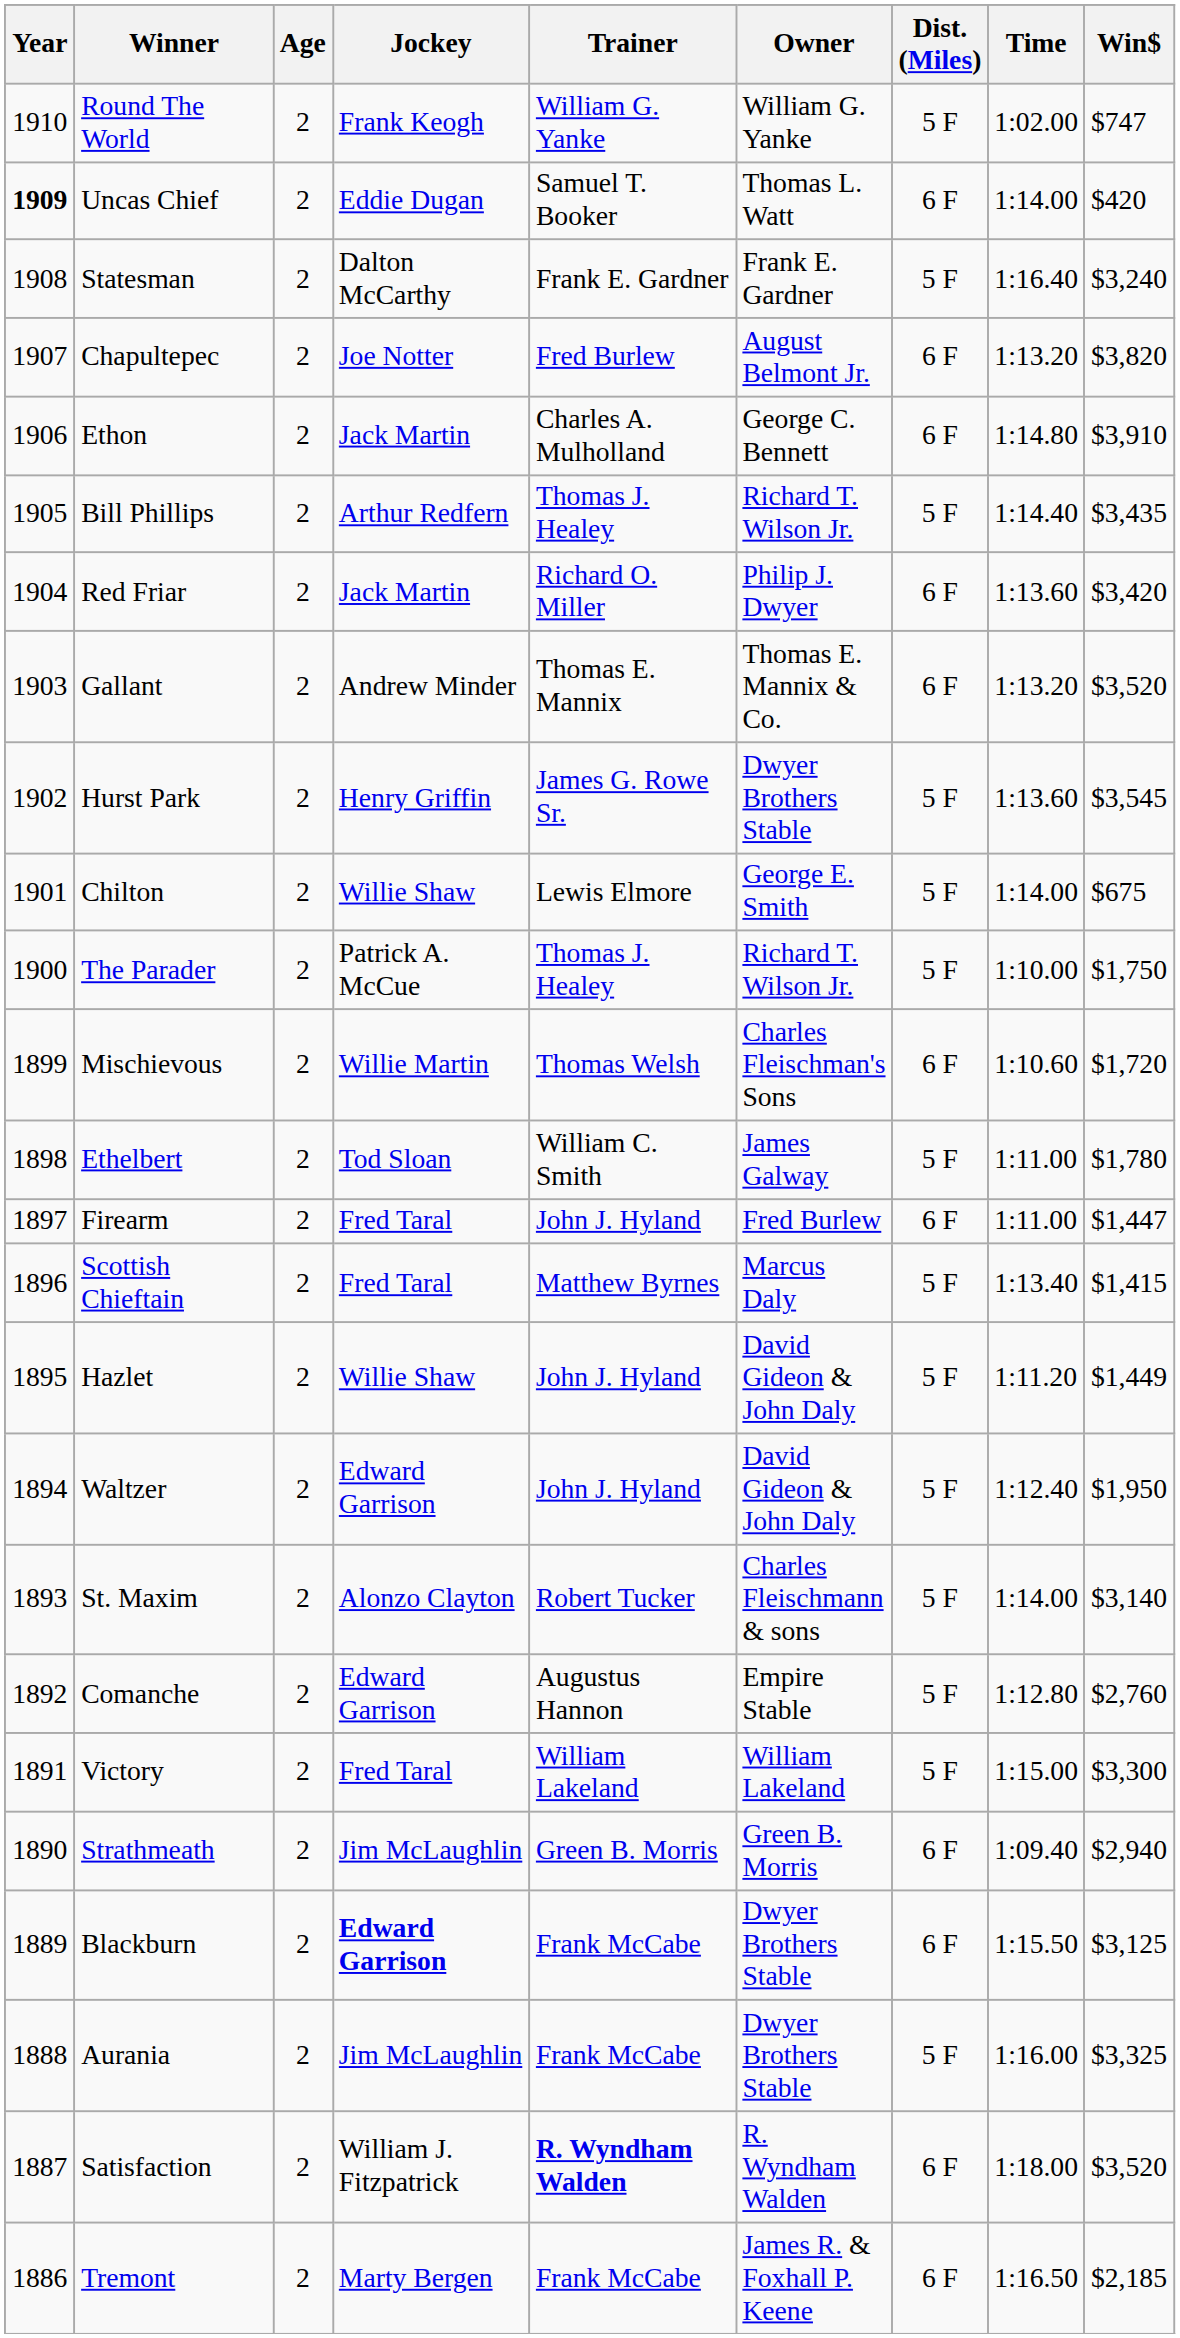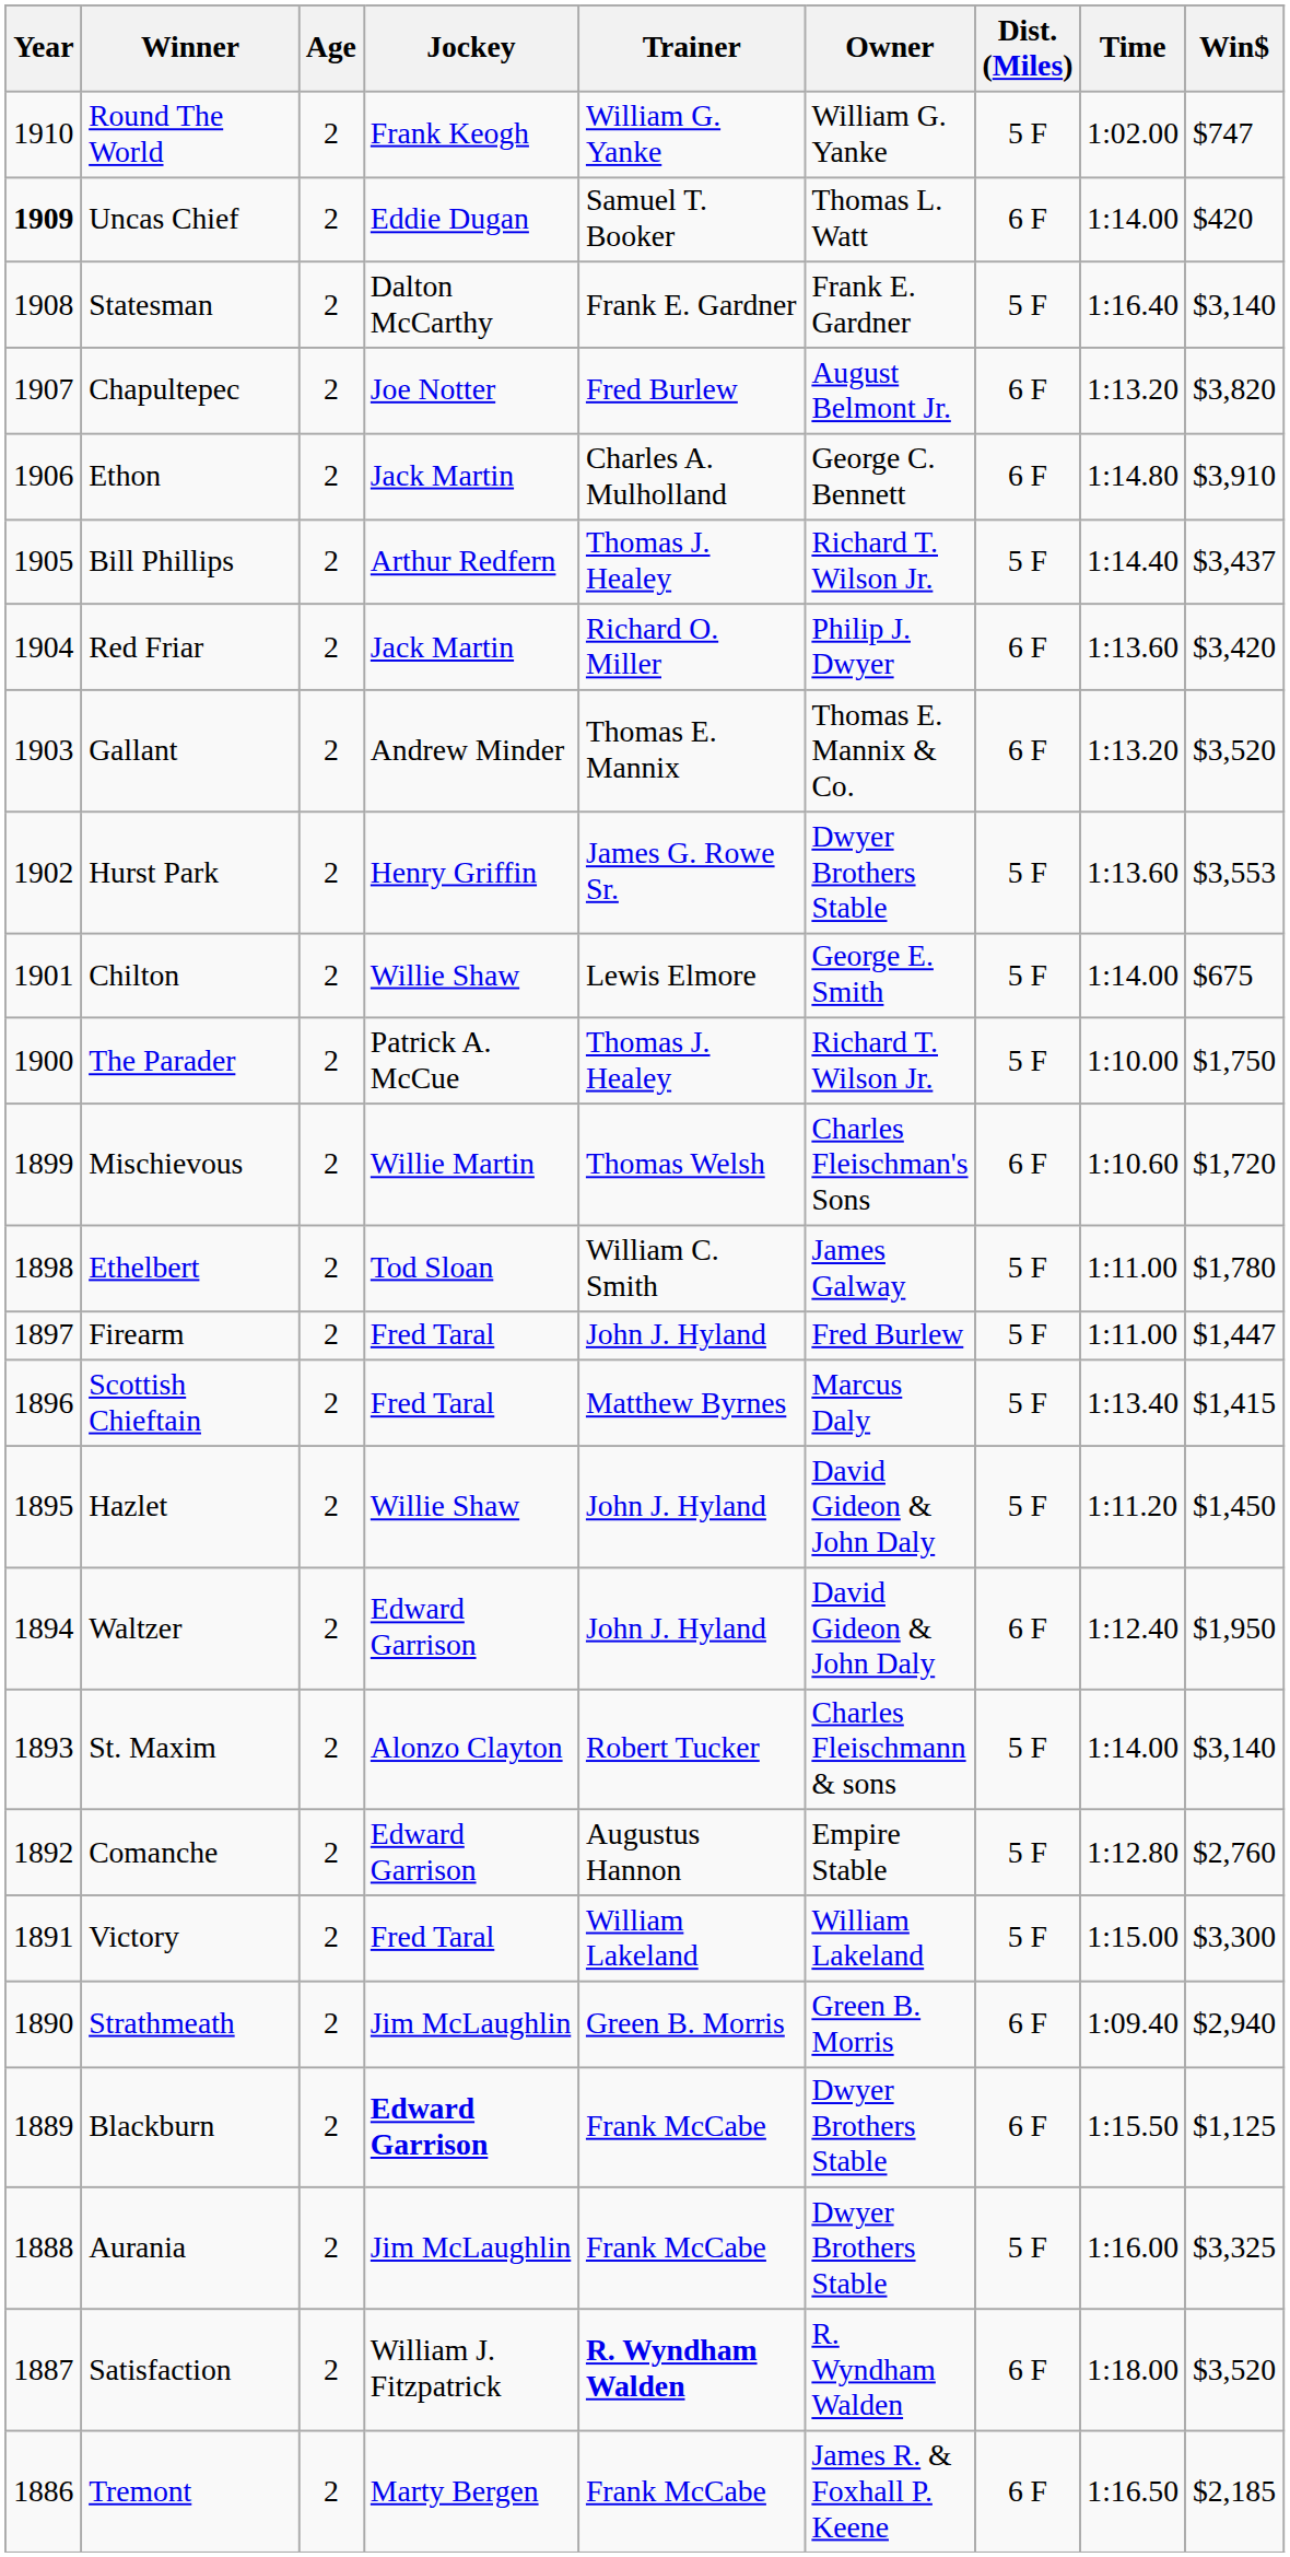 <table class="wikitable sortable" style="font-size:90%">
 <tr>
 <th style="width:30px">Year<br></th>
 <th style="width:110px">Winner<br></th>
 <th style="width:20px">Age<br></th>
 <th style="width:110px">Jockey<br></th>
 <th style="width:120px">Trainer<br></th>
 <th>Owner<br></th>
 <th style="width:25px">Dist.<br> <span>(<a href='#'>Miles</a>)</span></th>
 <th style="width:25px">Time<br></th>
 <th style="width:25px">Win$</th>
 </tr>
 <tr>
 <td align=center>1910</td>
 <td><a href='#'>Round The World</a></td>
 <td align=center>2</td>
 <td><a href='#'>Frank Keogh</a></td>
 <td><a href='#'>William G. Yanke</a></td>
 <td>William G. Yanke</td>
 <td align=center>5 F</td>
 <td>1:02.00</td>
 <td>$747</td>
 </tr>
 <tr>
 <td align=center><strong>1909</strong></td>
 <td>Uncas Chief</td>
 <td align=center>2</td>
 <td><a href='#'>Eddie Dugan</a></td>
 <td>Samuel T. Booker</td>
 <td>Thomas L. Watt</td>
 <td align=center>6 F</td>
 <td>1:14.00</td>
 <td>$420</td>
 </tr>
 <tr>
 <td align=center>1908</td>
 <td>Statesman</td>
 <td align=center>2</td>
 <td>Dalton McCarthy</td>
 <td>Frank E. Gardner</td>
 <td>Frank E. Gardner</td>
 <td align=center>5<span></span> F</td>
 <td>1:16.40</td>
-<td>$3,240</td>
+<td>$3,140</td>
 </tr>
 <tr>
 <td align=center>1907</td>
 <td>Chapultepec</td>
 <td align=center>2</td>
 <td><a href='#'>Joe Notter</a></td>
 <td><a href='#'>Fred Burlew</a></td>
 <td><a href='#'>August Belmont Jr.</a></td>
 <td align=center>6 F</td>
 <td>1:13.20</td>
 <td>$3,820</td>
 </tr>
 <tr>
 <td align=center>1906</td>
 <td>Ethon</td>
 <td align=center>2</td>
 <td><a href='#'>Jack Martin</a></td>
 <td>Charles A. Mulholland</td>
 <td>George C. Bennett</td>
 <td align=center>6 F</td>
 <td>1:14.80</td>
 <td>$3,910</td>
 </tr>
 <tr>
 <td align=center>1905</td>
 <td>Bill Phillips</td>
 <td align=center>2</td>
 <td><a href='#'>Arthur Redfern</a></td>
 <td><a href='#'>Thomas J. Healey</a></td>
 <td><a href='#'>Richard T. Wilson Jr.</a></td>
 <td align=center>5<span></span> F</td>
 <td>1:14.40</td>
-<td>$3,435</td>
+<td>$3,437</td>
 </tr>
 <tr>
 <td align=center>1904</td>
 <td>Red Friar</td>
 <td align=center>2</td>
 <td><a href='#'>Jack Martin</a></td>
 <td><a href='#'>Richard O. Miller</a></td>
 <td><a href='#'>Philip J. Dwyer</a></td>
 <td align=center>6 F</td>
 <td>1:13.60</td>
 <td>$3,420</td>
 </tr>
 <tr>
 <td align=center>1903</td>
 <td>Gallant</td>
 <td align=center>2</td>
 <td>Andrew Minder</td>
 <td>Thomas E. Mannix</td>
 <td>Thomas E. Mannix & Co.</td>
 <td align=center>6 F</td>
 <td>1:13.20</td>
 <td>$3,520</td>
 </tr>
 <tr>
 <td align=center>1902</td>
 <td>Hurst Park</td>
 <td align=center>2</td>
 <td><a href='#'>Henry Griffin</a></td>
 <td><a href='#'>James G. Rowe Sr.</a></td>
 <td><a href='#'>Dwyer Brothers Stable</a></td>
 <td align=center>5<span></span> F</td>
 <td>1:13.60</td>
-<td>$3,545</td>
+<td>$3,553</td>
 </tr>
 <tr>
 <td align=center>1901</td>
 <td>Chilton</td>
 <td align=center>2</td>
 <td><a href='#'>Willie Shaw</a></td>
 <td>Lewis Elmore</td>
 <td><a href='#'>George E. Smith</a></td>
 <td align=center>5<span></span> F</td>
 <td>1:14.00</td>
 <td>$675</td>
 </tr>
 <tr>
 <td align=center>1900</td>
 <td><a href='#'>The Parader</a></td>
 <td align=center>2</td>
 <td>Patrick A. McCue</td>
 <td><a href='#'>Thomas J. Healey</a></td>
 <td><a href='#'>Richard T. Wilson Jr.</a></td>
 <td align=center>5<span></span> F</td>
 <td>1:10.00</td>
 <td>$1,750</td>
 </tr>
 <tr>
 <td align=center>1899</td>
 <td>Mischievous</td>
 <td align=center>2</td>
 <td><a href='#'>Willie Martin</a></td>
 <td><a href='#'>Thomas Welsh</a></td>
 <td><a href='#'>Charles Fleischman's</a> Sons</td>
 <td align=center>6 F</td>
 <td>1:10.60</td>
 <td>$1,720</td>
 </tr>
 <tr>
 <td align=center>1898</td>
 <td><a href='#'>Ethelbert</a></td>
 <td align=center>2</td>
 <td><a href='#'>Tod Sloan</a></td>
 <td>William C. Smith</td>
 <td><a href='#'>James Galway</a></td>
 <td align=center>5<span></span> F</td>
 <td>1:11.00</td>
 <td>$1,780</td>
 </tr>
 <tr>
 <td align=center>1897</td>
 <td>Firearm</td>
 <td align=center>2</td>
 <td><a href='#'>Fred Taral</a></td>
 <td><a href='#'>John J. Hyland</a></td>
 <td><a href='#'>Fred Burlew</a></td>
-<td align=center>6 F</td>
+<td align=center>5<span></span> F</td>
 <td>1:11.00</td>
 <td>$1,447</td>
 </tr>
 <tr>
 <td align=center>1896</td>
 <td><a href='#'>Scottish Chieftain</a></td>
 <td align=center>2</td>
 <td><a href='#'>Fred Taral</a></td>
 <td><a href='#'>Matthew Byrnes</a></td>
 <td><a href='#'>Marcus Daly</a></td>
 <td align=center>5<span></span> F</td>
 <td>1:13.40</td>
 <td>$1,415</td>
 </tr>
 <tr>
 <td align=center>1895</td>
 <td>Hazlet</td>
 <td align=center>2</td>
 <td><a href='#'>Willie Shaw</a></td>
 <td><a href='#'>John J. Hyland</a></td>
 <td><a href='#'>David Gideon</a> & <a href='#'>John Daly</a></td>
 <td align=center>5<span></span> F</td>
 <td>1:11.20</td>
-<td>$1,449</td>
+<td>$1,450</td>
 </tr>
 <tr>
 <td align=center>1894</td>
 <td>Waltzer</td>
 <td align=center>2</td>
 <td><a href='#'>Edward Garrison</a></td>
 <td><a href='#'>John J. Hyland</a></td>
 <td><a href='#'>David Gideon</a> & <a href='#'>John Daly</a></td>
-<td align=center>5<span></span> F</td>
+<td align=center>6 F</td>
 <td>1:12.40</td>
 <td>$1,950</td>
 </tr>
 <tr>
 <td align=center>1893</td>
 <td>St. Maxim</td>
 <td align=center>2</td>
 <td><a href='#'>Alonzo Clayton</a></td>
 <td><a href='#'>Robert Tucker</a></td>
 <td><a href='#'>Charles Fleischmann</a> & sons</td>
 <td align=center>5<span></span> F</td>
 <td>1:14.00</td>
 <td>$3,140</td>
 </tr>
 <tr>
 <td align=center>1892</td>
 <td>Comanche</td>
 <td align=center>2</td>
 <td><a href='#'>Edward Garrison</a></td>
 <td>Augustus Hannon</td>
 <td>Empire Stable</td>
 <td align=center>5<span></span> F</td>
 <td>1:12.80</td>
 <td>$2,760</td>
 </tr>
 <tr>
 <td align=center>1891</td>
 <td>Victory</td>
 <td align=center>2</td>
 <td><a href='#'>Fred Taral</a></td>
 <td><a href='#'>William Lakeland</a></td>
 <td><a href='#'>William Lakeland</a></td>
 <td align=center>5<span></span> F</td>
 <td>1:15.00</td>
 <td>$3,300</td>
 </tr>
 <tr>
 <td align=center>1890</td>
 <td><a href='#'>Strathmeath</a></td>
 <td align=center>2</td>
 <td><a href='#'>Jim McLaughlin</a></td>
 <td><a href='#'>Green B. Morris</a></td>
 <td><a href='#'>Green B. Morris</a></td>
 <td align=center>6 F</td>
 <td>1:09.40</td>
 <td>$2,940</td>
 </tr>
 <tr>
 <td align=center>1889</td>
 <td>Blackburn</td>
 <td align=center>2</td>
 <td><strong><a href='#'>Edward Garrison</a></strong></td>
 <td><a href='#'>Frank McCabe</a></td>
 <td><a href='#'>Dwyer Brothers Stable</a></td>
 <td align=center>6 F</td>
 <td>1:15.50</td>
-<td>$3,125</td>
+<td>$1,125</td>
 </tr>
 <tr>
 <td align=center>1888</td>
 <td>Aurania</td>
 <td align=center>2</td>
 <td><a href='#'>Jim McLaughlin</a></td>
 <td><a href='#'>Frank McCabe</a></td>
 <td><a href='#'>Dwyer Brothers Stable</a></td>
 <td align=center>5<span></span> F</td>
 <td>1:16.00</td>
 <td>$3,325</td>
 </tr>
 <tr>
 <td align=center>1887</td>
 <td>Satisfaction</td>
 <td align=center>2</td>
 <td>William J. Fitzpatrick</td>
 <td><strong><a href='#'>R. Wyndham Walden</a></strong></td>
 <td><a href='#'>R. Wyndham Walden</a></td>
 <td align=center>6 F</td>
 <td>1:18.00</td>
 <td>$3,520</td>
 </tr>
 <tr>
 <td align=center>1886</td>
 <td><a href='#'>Tremont</a></td>
 <td align=center>2</td>
 <td><a href='#'>Marty Bergen</a></td>
 <td><a href='#'>Frank McCabe</a></td>
 <td><a href='#'>James R.</a> & <a href='#'>Foxhall P. Keene</a></td>
 <td align=center>6 F</td>
 <td>1:16.50</td>
 <td>$2,185</td>
 </tr>
 <tr>
 </tr>
 </table>
